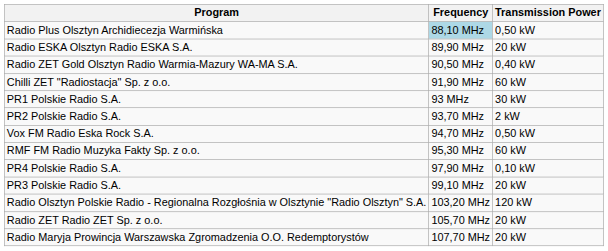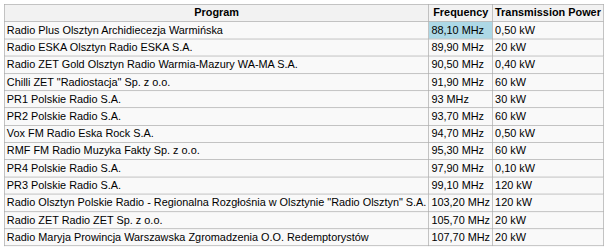 <table class="wikitable">
 <tr>
 <th>Program</th>
 <th>Frequency</th>
 <th>Transmission Power</th>
 </tr>
 <tr>
 <td>Radio Plus Olsztyn Archidiecezja Warmińska</td>
 <td style="background: lightblue;">88,10 MHz</td>
 <td>0,50 kW</td>
 </tr>
 <tr>
 <td>Radio ESKA Olsztyn Radio ESKA S.A.</td>
 <td>89,90 MHz</td>
 <td>20 kW</td>
 </tr>
 <tr>
 <td>Radio ZET Gold Olsztyn Radio Warmia-Mazury WA-MA S.A.</td>
 <td>90,50 MHz</td>
 <td>0,40 kW</td>
 </tr>
 <tr>
 <td>Chilli ZET "Radiostacja" Sp. z o.o.</td>
 <td>91,90 MHz</td>
 <td>60 kW</td>
 </tr>
 <tr>
 <td>PR1 Polskie Radio S.A.</td>
 <td>93 MHz</td>
 <td>30 kW</td>
 </tr>
 <tr>
 <td>PR2 Polskie Radio S.A.</td>
 <td>93,70 MHz</td>
-<td>2 kW</td>
+<td>60 kW</td>
 </tr>
 <tr>
 <td>Vox FM Radio Eska Rock S.A.</td>
 <td>94,70 MHz</td>
 <td>0,50 kW</td>
 </tr>
 <tr>
 <td>RMF FM Radio Muzyka Fakty Sp. z o.o.</td>
 <td>95,30 MHz</td>
 <td>60 kW</td>
 </tr>
 <tr>
 <td>PR4 Polskie Radio S.A.</td>
 <td>97,90 MHz</td>
 <td>0,10 kW</td>
 </tr>
 <tr>
 <td>PR3 Polskie Radio S.A.</td>
 <td>99,10 MHz</td>
-<td>20 kW</td>
+<td>120 kW</td>
 </tr>
 <tr>
 <td>Radio Olsztyn Polskie Radio - Regionalna Rozgłośnia w Olsztynie "Radio Olsztyn" S.A.</td>
 <td>103,20 MHz</td>
 <td>120 kW</td>
 </tr>
 <tr>
 <td>Radio ZET Radio ZET Sp. z o.o.</td>
 <td>105,70 MHz</td>
 <td>20 kW</td>
 </tr>
 <tr>
 <td>Radio Maryja Prowincja Warszawska Zgromadzenia O.O. Redemptorystów</td>
 <td>107,70 MHz</td>
 <td>20 kW</td>
 </tr>
 </table>
